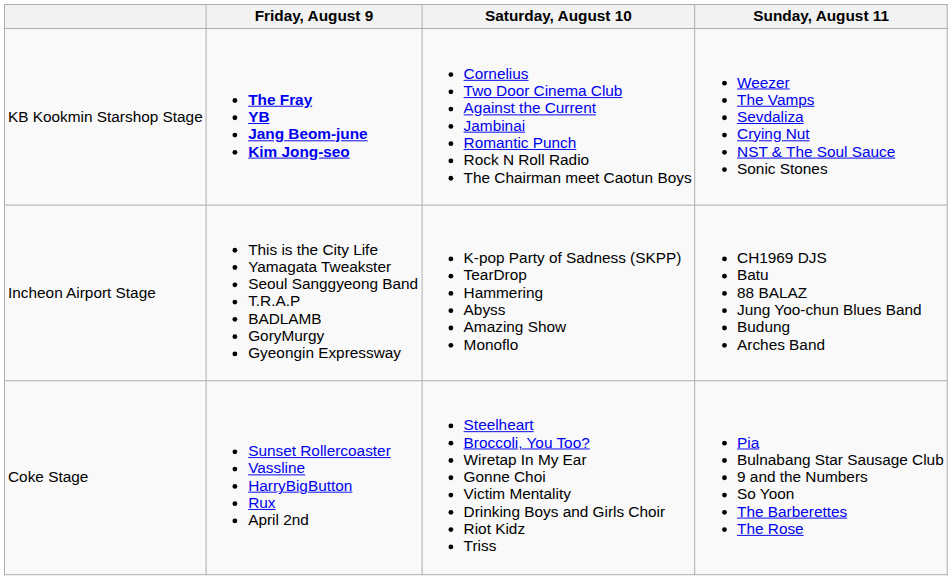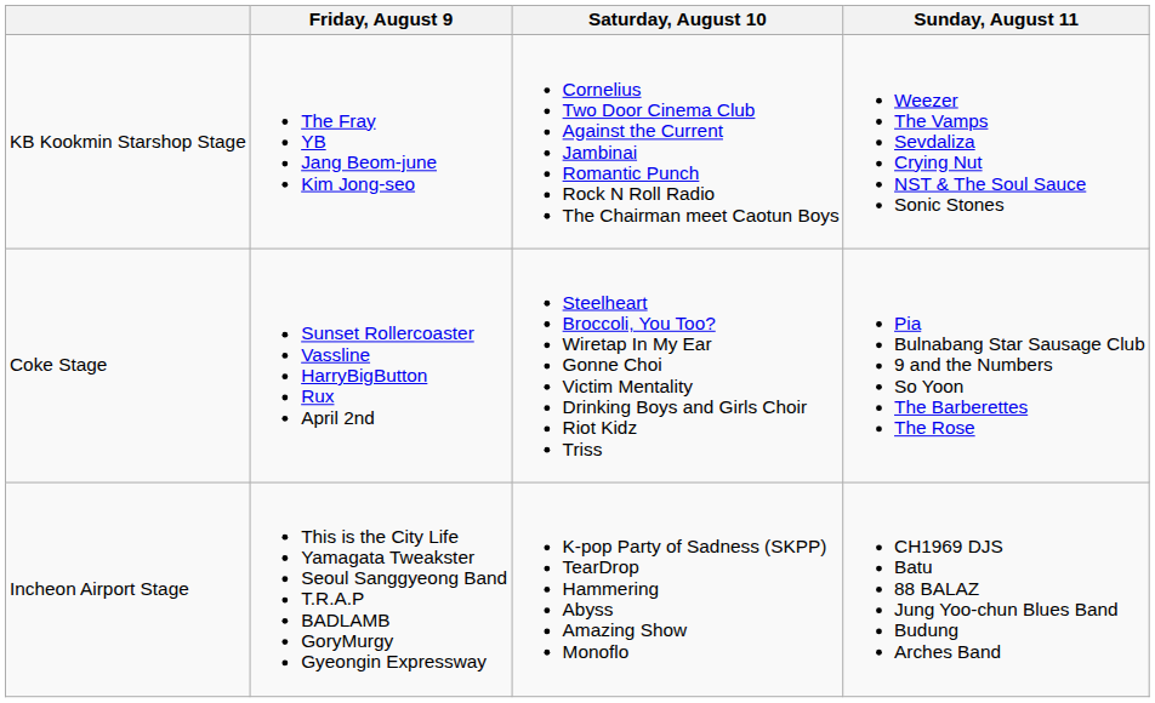 <table class="wikitable">
 <tr>
 <th></th>
 <th>Friday, August 9</th>
 <th>Saturday, August 10</th>
 <th>Sunday, August 11</th>
 </tr>
 <tr>
 <td>KB Kookmin Starshop Stage</td>
-<td><strong><br><ul><li><a href='#'>The Fray</a></li><li><a href='#'>YB</a></li><li><a href='#'>Jang Beom-june</a></li><li><a href='#'>Kim Jong-seo</a></li></ul></strong></td>
+<td><br><ul><li><a href='#'>The Fray</a></li><li><a href='#'>YB</a></li><li><a href='#'>Jang Beom-june</a></li><li><a href='#'>Kim Jong-seo</a></li></ul></td>
 <td><br><ul><li><a href='#'>Cornelius</a></li><li><a href='#'>Two Door Cinema Club</a></li><li><a href='#'>Against the Current</a></li><li><a href='#'>Jambinai</a></li><li><a href='#'>Romantic Punch</a></li><li>Rock N Roll Radio</li><li>The Chairman meet Caotun Boys</li></ul></td>
 <td><br><ul><li><a href='#'>Weezer</a></li><li><a href='#'>The Vamps</a></li><li><a href='#'>Sevdaliza</a></li><li><a href='#'>Crying Nut</a></li><li><a href='#'>NST & The Soul Sauce</a></li><li>Sonic Stones</li></ul></td>
+</tr>
+<tr>
+<td>Coke Stage</td>
+<td><br><ul><li><a href='#'>Sunset Rollercoaster</a></li><li><a href='#'>Vassline</a></li><li><a href='#'>HarryBigButton</a></li><li><a href='#'>Rux</a></li><li>April 2nd</li></ul></td>
+<td><br><ul><li><a href='#'>Steelheart</a></li><li><a href='#'>Broccoli, You Too?</a></li><li>Wiretap In My Ear</li><li>Gonne Choi</li><li>Victim Mentality</li><li>Drinking Boys and Girls Choir</li><li>Riot Kidz</li><li>Triss</li></ul></td>
+<td><br><ul><li><a href='#'>Pia</a></li><li>Bulnabang Star Sausage Club</li><li>9 and the Numbers</li><li>So Yoon</li><li><a href='#'>The Barberettes</a></li><li><a href='#'>The Rose</a></li></ul></td>
 </tr>
 <tr>
 <td>Incheon Airport Stage</td>
 <td><br><ul><li>This is the City Life<br></li><li>Yamagata Tweakster</li><li>Seoul Sanggyeong Band</li><li>T.R.A.P</li><li>BADLAMB</li><li>GoryMurgy</li><li>Gyeongin Expressway</li></ul></td>
 <td><br><ul><li>K-pop Party of Sadness (SKPP)<br></li><li>TearDrop</li><li>Hammering</li><li>Abyss</li><li>Amazing Show</li><li>Monoflo</li></ul></td>
 <td><br><ul><li>CH1969 DJS<br></li><li>Batu</li><li>88 BALAZ</li><li>Jung Yoo-chun Blues Band</li><li>Budung</li><li>Arches Band</li></ul></td>
 </tr>
-<tr>
-<td>Coke Stage</td>
-<td><br><ul><li><a href='#'>Sunset Rollercoaster</a></li><li><a href='#'>Vassline</a></li><li><a href='#'>HarryBigButton</a></li><li><a href='#'>Rux</a></li><li>April 2nd</li></ul></td>
-<td><br><ul><li><a href='#'>Steelheart</a></li><li><a href='#'>Broccoli, You Too?</a></li><li>Wiretap In My Ear</li><li>Gonne Choi</li><li>Victim Mentality</li><li>Drinking Boys and Girls Choir</li><li>Riot Kidz</li><li>Triss</li></ul></td>
-<td><br><ul><li><a href='#'>Pia</a></li><li>Bulnabang Star Sausage Club</li><li>9 and the Numbers</li><li>So Yoon</li><li><a href='#'>The Barberettes</a></li><li><a href='#'>The Rose</a></li></ul></td>
-</tr>
 </table>
